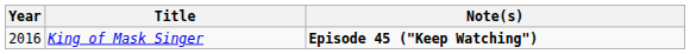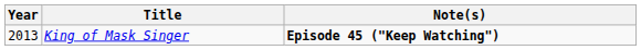 <table class="wikitable" style="width:650px">
 <tr>
 <th width=10>Year</th>
 <th>Title</th>
 <th>Note(s)</th>
 </tr>
 <tr>
-<td>2016</td>
+<td>2013</td>
 <td><em><a href='#'>King of Mask Singer</a></em></td>
 <td><strong>Episode 45 ("Keep Watching")</strong></td>
 </tr>
 </table>
